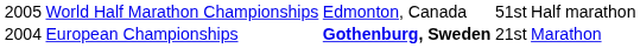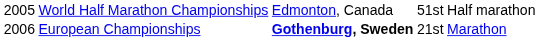 <table>
 <tr>
 <td>2005</td>
 <td><a href='#'>World Half Marathon Championships</a></td>
 <td><a href='#'>Edmonton</a>, Canada</td>
 <td>51st</td>
 <td>Half marathon</td>
 </tr>
 <tr>
-<td>2004</td>
+<td>2006</td>
 <td><a href='#'>European Championships</a></td>
 <td><strong><a href='#'>Gothenburg</a>, Sweden</strong></td>
 <td>21st</td>
 <td><a href='#'>Marathon</a></td>
 </tr>
 </table>
